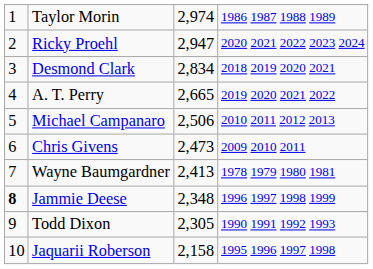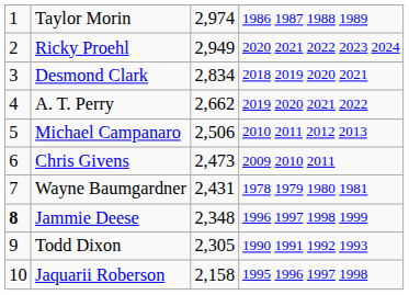 <table class="wikitable">
 <tr>
 </tr>
 <tr>
 <td>1</td>
 <td>Taylor Morin</td>
 <td>2,974</td>
 <td style="font-size:80%;"><a href='#'>1986</a> <a href='#'>1987</a> <a href='#'>1988</a> <a href='#'>1989</a></td>
 </tr>
 <tr>
 <td>2</td>
 <td><a href='#'>Ricky Proehl</a></td>
-<td>2,947</td>
+<td>2,949</td>
 <td style="font-size:80%;"><a href='#'>2020</a> <a href='#'>2021</a> <a href='#'>2022</a> <a href='#'>2023</a> <a href='#'>2024</a></td>
 </tr>
 <tr>
 <td>3</td>
 <td><a href='#'>Desmond Clark</a></td>
 <td>2,834</td>
 <td style="font-size:80%;"><a href='#'>2018</a> <a href='#'>2019</a> <a href='#'>2020</a> <a href='#'>2021</a></td>
 </tr>
 <tr>
 <td>4</td>
 <td>A. T. Perry</td>
-<td>2,665</td>
+<td>2,662</td>
 <td style="font-size:80%;"><a href='#'>2019</a> <a href='#'>2020</a> <a href='#'>2021</a> <a href='#'>2022</a></td>
 </tr>
 <tr>
 <td>5</td>
 <td><a href='#'>Michael Campanaro</a></td>
 <td>2,506</td>
 <td style="font-size:80%;"><a href='#'>2010</a> <a href='#'>2011</a> <a href='#'>2012</a> <a href='#'>2013</a></td>
 </tr>
 <tr>
 <td>6</td>
 <td><a href='#'>Chris Givens</a></td>
 <td>2,473</td>
 <td style="font-size:80%;"><a href='#'>2009</a> <a href='#'>2010</a> <a href='#'>2011</a></td>
 </tr>
 <tr>
 <td>7</td>
 <td>Wayne Baumgardner</td>
-<td>2,413</td>
+<td>2,431</td>
 <td style="font-size:80%;"><a href='#'>1978</a> <a href='#'>1979</a> <a href='#'>1980</a> <a href='#'>1981</a></td>
 </tr>
 <tr>
 <td><strong>8</strong></td>
 <td><a href='#'>Jammie Deese</a></td>
 <td>2,348</td>
 <td style="font-size:80%;"><a href='#'>1996</a> <a href='#'>1997</a> <a href='#'>1998</a> <a href='#'>1999</a></td>
 </tr>
 <tr>
 <td>9</td>
 <td>Todd Dixon</td>
 <td>2,305</td>
 <td style="font-size:80%;"><a href='#'>1990</a> <a href='#'>1991</a> <a href='#'>1992</a> <a href='#'>1993</a></td>
 </tr>
 <tr>
 <td>10</td>
 <td><a href='#'>Jaquarii Roberson</a></td>
 <td>2,158</td>
 <td style="font-size:80%;"><a href='#'>1995</a> <a href='#'>1996</a> <a href='#'>1997</a> <a href='#'>1998</a></td>
 </tr>
 </table>
